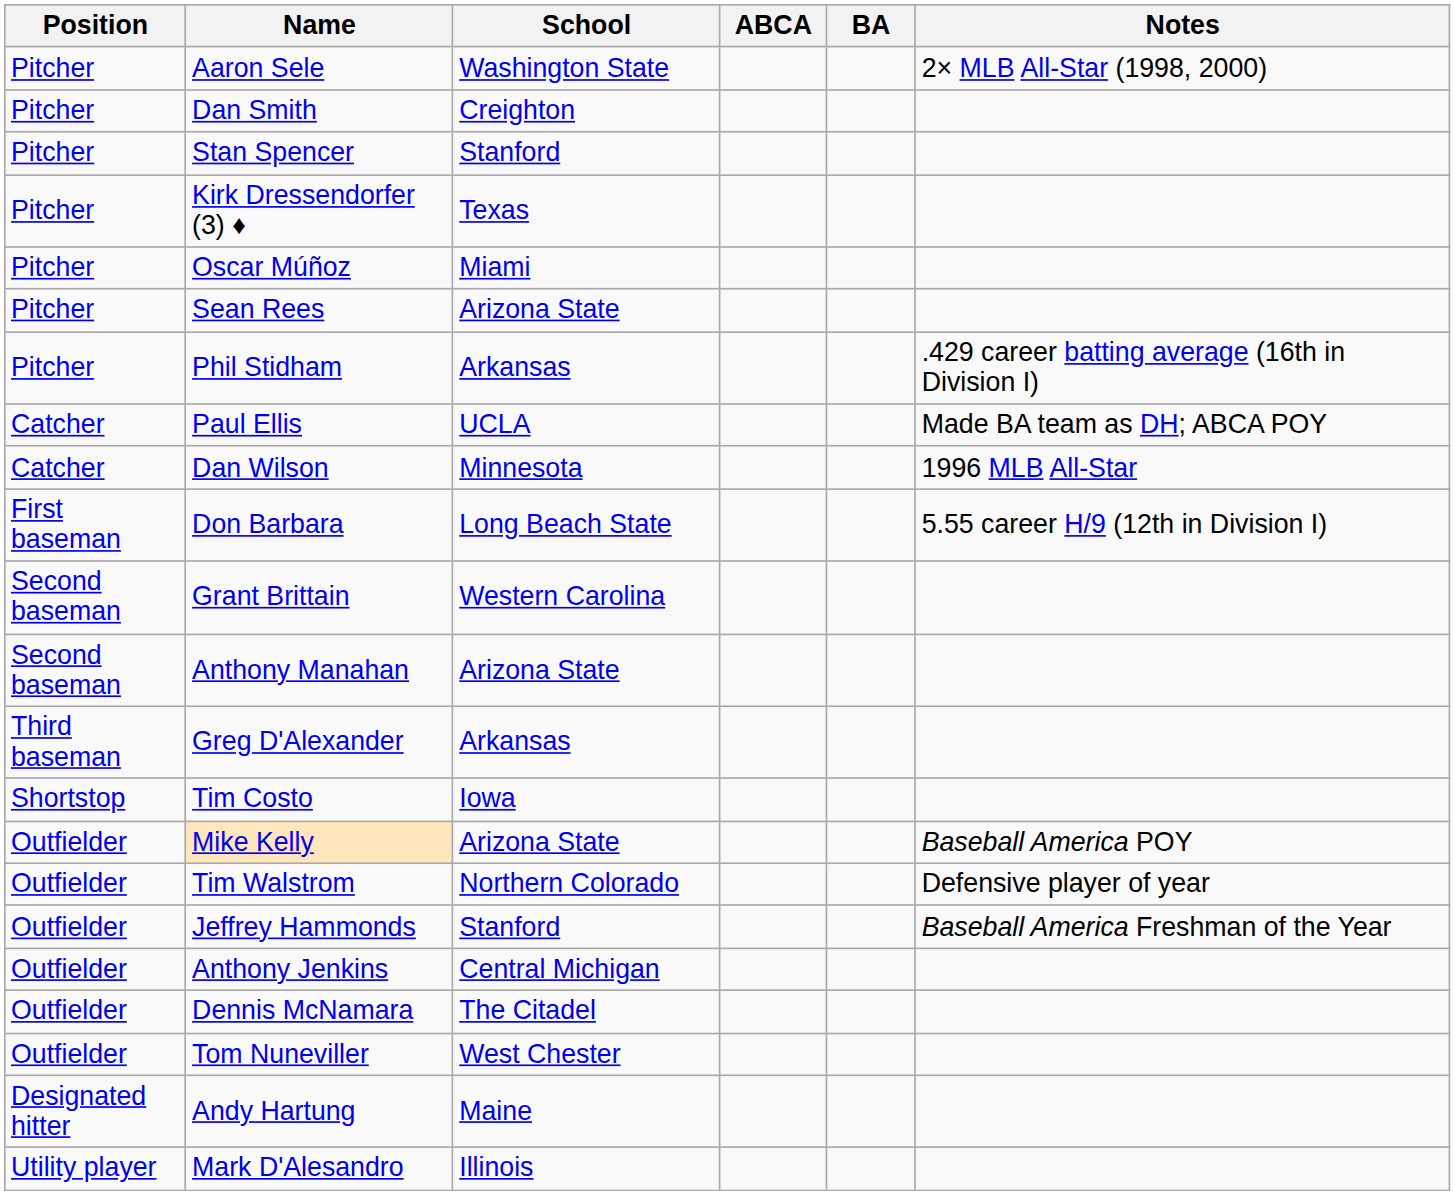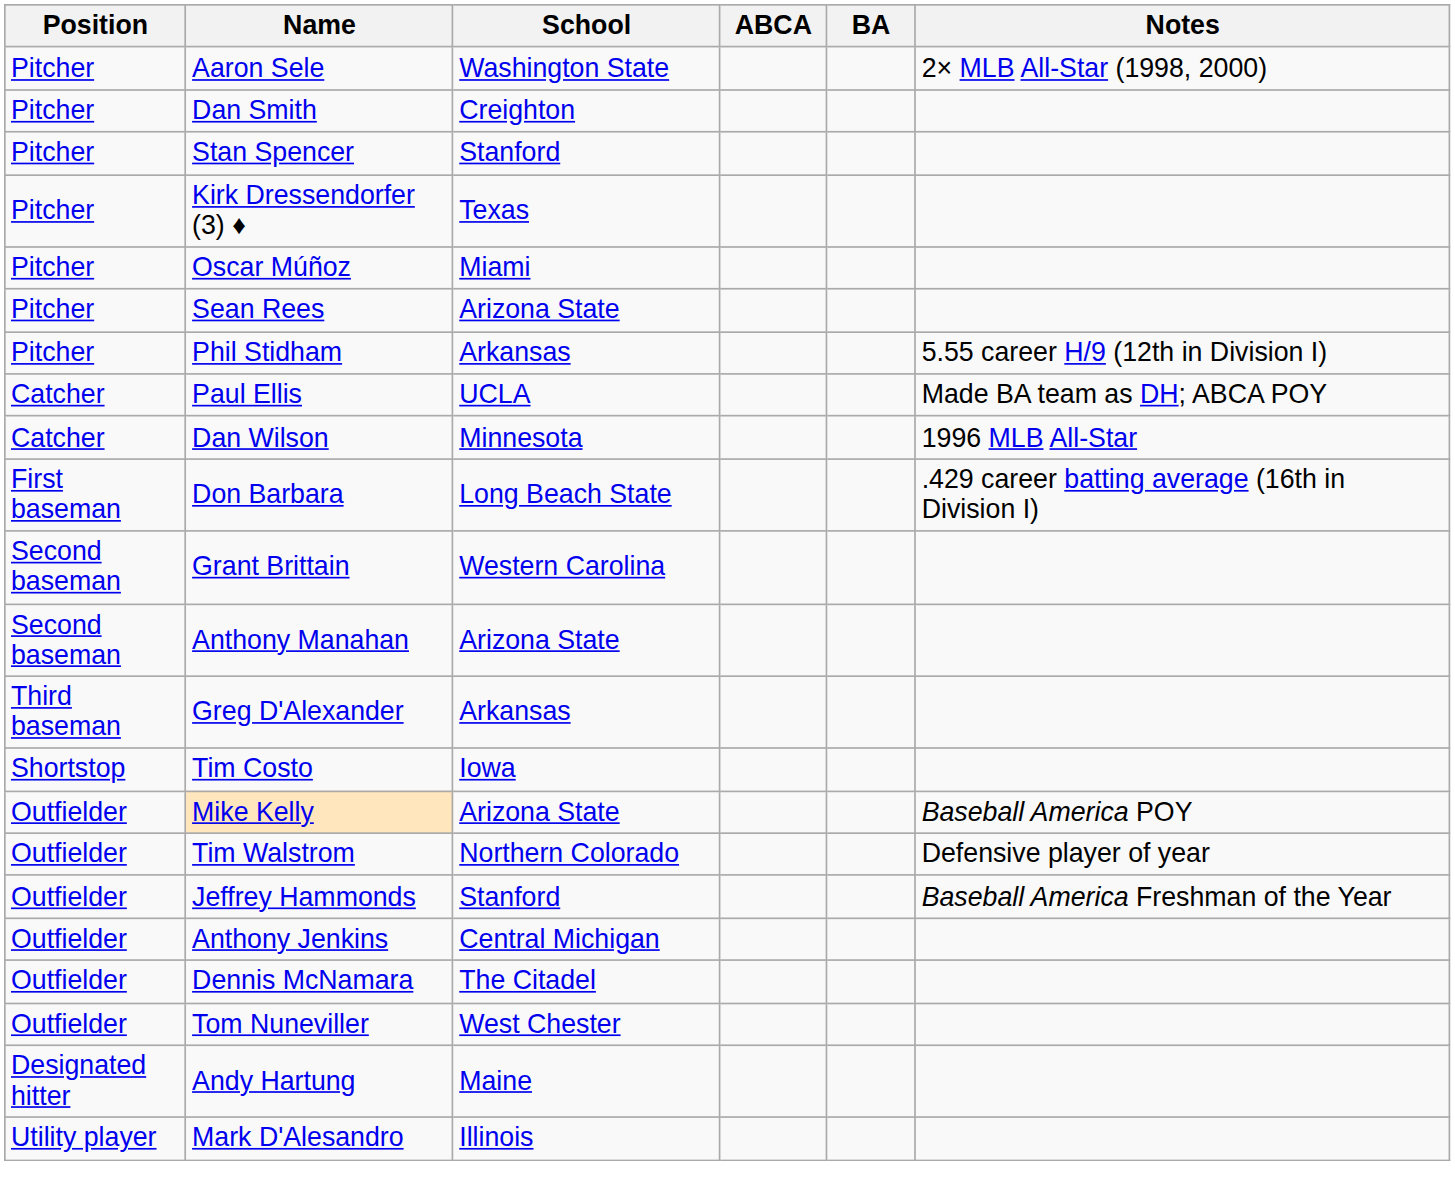 <table class="wikitable sortable" style="width:98%;">
 <tr>
 <th width=10%>Position</th>
 <th width=15%>Name</th>
 <th width=15%>School</th>
 <th width=5%>ABCA</th>
 <th width=5%>BA</th>
 <th width=30% class="unsortable">Notes</th>
 </tr>
 <tr>
 <td><a href='#'>Pitcher</a></td>
 <td><a href='#'>Aaron Sele</a></td>
 <td><a href='#'>Washington State</a></td>
 <td></td>
 <td></td>
 <td>2× <a href='#'>MLB</a> <a href='#'>All-Star</a> (1998, 2000)</td>
 </tr>
 <tr>
 <td><a href='#'>Pitcher</a></td>
 <td><a href='#'>Dan Smith</a></td>
 <td><a href='#'>Creighton</a></td>
 <td></td>
 <td></td>
 <td></td>
 </tr>
 <tr>
 <td><a href='#'>Pitcher</a></td>
 <td><a href='#'>Stan Spencer</a></td>
 <td><a href='#'>Stanford</a></td>
 <td></td>
 <td></td>
 <td></td>
 </tr>
 <tr>
 <td><a href='#'>Pitcher</a></td>
 <td><a href='#'>Kirk Dressendorfer</a> (3) ♦</td>
 <td><a href='#'>Texas</a></td>
 <td></td>
 <td></td>
 <td></td>
 </tr>
 <tr>
 <td><a href='#'>Pitcher</a></td>
 <td><a href='#'>Oscar Múñoz</a></td>
 <td><a href='#'>Miami</a></td>
 <td></td>
 <td></td>
 <td></td>
 </tr>
 <tr>
 <td><a href='#'>Pitcher</a></td>
 <td><a href='#'>Sean Rees</a></td>
 <td><a href='#'>Arizona State</a></td>
 <td></td>
 <td></td>
 <td></td>
 </tr>
 <tr>
 <td><a href='#'>Pitcher</a></td>
 <td><a href='#'>Phil Stidham</a></td>
 <td><a href='#'>Arkansas</a></td>
 <td></td>
 <td></td>
-<td>.429 career <a href='#'>batting average</a> (16th in Division I)</td>
+<td>5.55 career <a href='#'>H/9</a> (12th in Division I)</td>
 </tr>
 <tr>
 <td><a href='#'>Catcher</a></td>
 <td><a href='#'>Paul Ellis</a></td>
 <td><a href='#'>UCLA</a></td>
 <td></td>
 <td></td>
 <td>Made BA team as <a href='#'>DH</a>; ABCA POY</td>
 </tr>
 <tr>
 <td><a href='#'>Catcher</a></td>
 <td><a href='#'>Dan Wilson</a></td>
 <td><a href='#'>Minnesota</a></td>
 <td></td>
 <td></td>
 <td>1996 <a href='#'>MLB</a> <a href='#'>All-Star</a></td>
 </tr>
 <tr>
 <td><a href='#'>First baseman</a></td>
 <td><a href='#'>Don Barbara</a></td>
 <td><a href='#'>Long Beach State</a></td>
 <td></td>
 <td></td>
-<td>5.55 career <a href='#'>H/9</a> (12th in Division I)</td>
+<td>.429 career <a href='#'>batting average</a> (16th in Division I)</td>
 </tr>
 <tr>
 <td><a href='#'>Second baseman</a></td>
 <td><a href='#'>Grant Brittain</a></td>
 <td><a href='#'>Western Carolina</a></td>
 <td></td>
 <td></td>
 <td></td>
 </tr>
 <tr>
 <td><a href='#'>Second baseman</a></td>
 <td><a href='#'>Anthony Manahan</a></td>
 <td><a href='#'>Arizona State</a></td>
 <td></td>
 <td></td>
 <td></td>
 </tr>
 <tr>
 <td><a href='#'>Third baseman</a></td>
 <td><a href='#'>Greg D'Alexander</a></td>
 <td><a href='#'>Arkansas</a></td>
 <td></td>
 <td></td>
 <td></td>
 </tr>
 <tr>
 <td><a href='#'>Shortstop</a></td>
 <td><a href='#'>Tim Costo</a></td>
 <td><a href='#'>Iowa</a></td>
 <td></td>
 <td></td>
 <td></td>
 </tr>
 <tr>
 <td><a href='#'>Outfielder</a></td>
 <td style="background-color:#FFE6BD"><a href='#'>Mike Kelly</a></td>
 <td><a href='#'>Arizona State</a></td>
 <td></td>
 <td></td>
 <td><em>Baseball America</em> POY</td>
 </tr>
 <tr>
 <td><a href='#'>Outfielder</a></td>
 <td><a href='#'>Tim Walstrom</a></td>
 <td><a href='#'>Northern Colorado</a></td>
 <td></td>
 <td></td>
 <td>Defensive player of year</td>
 </tr>
 <tr>
 <td><a href='#'>Outfielder</a></td>
 <td><a href='#'>Jeffrey Hammonds</a></td>
 <td><a href='#'>Stanford</a></td>
 <td></td>
 <td></td>
 <td><em>Baseball America</em> Freshman of the Year</td>
 </tr>
 <tr>
 <td><a href='#'>Outfielder</a></td>
 <td><a href='#'>Anthony Jenkins</a></td>
 <td><a href='#'>Central Michigan</a></td>
 <td></td>
 <td></td>
 <td></td>
 </tr>
 <tr>
 <td><a href='#'>Outfielder</a></td>
 <td><a href='#'>Dennis McNamara</a></td>
 <td><a href='#'>The Citadel</a></td>
 <td></td>
 <td></td>
 <td></td>
 </tr>
 <tr>
 <td><a href='#'>Outfielder</a></td>
 <td><a href='#'>Tom Nuneviller</a></td>
 <td><a href='#'>West Chester</a></td>
 <td></td>
 <td></td>
 <td></td>
 </tr>
 <tr>
 <td><a href='#'>Designated hitter</a></td>
 <td><a href='#'>Andy Hartung</a></td>
 <td><a href='#'>Maine</a></td>
 <td></td>
 <td></td>
 <td></td>
 </tr>
 <tr>
 <td><a href='#'>Utility player</a></td>
 <td><a href='#'>Mark D'Alesandro</a></td>
 <td><a href='#'>Illinois</a></td>
 <td></td>
 <td></td>
 <td></td>
 </tr>
 </table>
